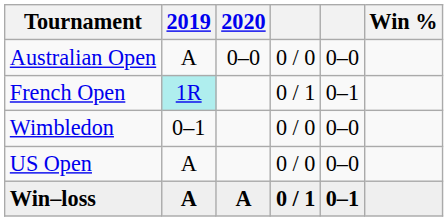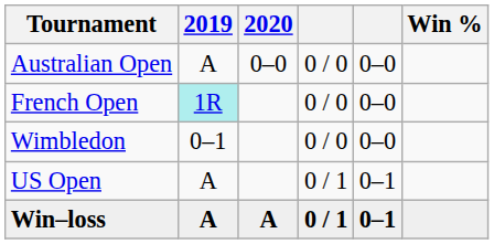 <table class="wikitable nowrap" style="text-align:center;">
 <tr>
 <th>Tournament</th>
 <th><a href='#'>2019</a></th>
 <th><a href='#'>2020</a></th>
 <th></th>
 <th></th>
 <th>Win %</th>
 </tr>
 <tr>
 <td align=left><a href='#'>Australian Open</a></td>
 <td>A</td>
 <td>0–0</td>
 <td>0 / 0</td>
 <td>0–0</td>
 <td></td>
 </tr>
 <tr>
 <td align=left><a href='#'>French Open</a></td>
 <td bgcolor=afeeee><a href='#'>1R</a></td>
 <td></td>
-<td>0 / 1</td>
-<td>0–1</td>
+<td>0 / 0</td>
+<td>0–0</td>
 <td></td>
 </tr>
 <tr>
 <td align=left><a href='#'>Wimbledon</a></td>
 <td>0–1</td>
 <td></td>
 <td>0 / 0</td>
 <td>0–0</td>
 <td></td>
 </tr>
 <tr>
 <td align=left><a href='#'>US Open</a></td>
 <td>A</td>
 <td></td>
-<td>0 / 0</td>
-<td>0–0</td>
+<td>0 / 1</td>
+<td>0–1</td>
 <td></td>
 </tr>
 <tr style="background:#efefef; font-weight:bold;">
 <td align=left>Win–loss</td>
 <td>A</td>
 <td>A</td>
 <td>0 / 1</td>
 <td>0–1</td>
 <td></td>
 </tr>
 </table>
